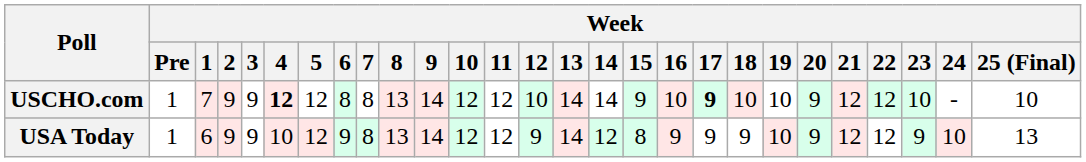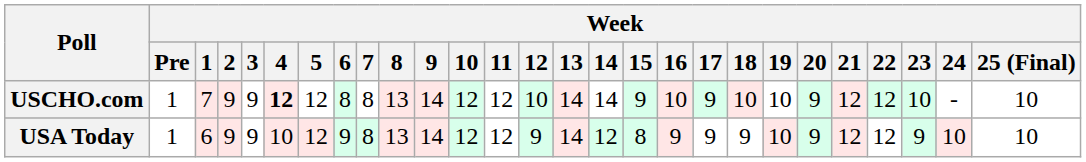 <table class="wikitable" style="white-space:nowrap;">
 <tr>
 <th scope="col" width="100" rowspan="2">Poll</th>
 <th colspan="26">Week</th>
 </tr>
 <tr>
 <th scope="col" width="30">Pre</th>
 <th scope="col" width="30">1</th>
 <th scope="col" width="30">2</th>
 <th scope="col" width="30">3</th>
 <th scope="col" width="30">4</th>
 <th scope="col" width="30">5</th>
 <th scope="col" width="30">6</th>
 <th scope="col" width="30">7</th>
 <th scope="col" width="30">8</th>
 <th scope="col" width="30">9</th>
 <th scope="col" width="30">10</th>
 <th scope="col" width="30">11</th>
 <th scope="col" width="30">12</th>
 <th scope="col" width="30">13</th>
 <th scope="col" width="30">14</th>
 <th scope="col" width="30">15</th>
 <th scope="col" width="30">16</th>
 <th scope="col" width="30">17</th>
 <th scope="col" width="30">18</th>
 <th scope="col" width="30">19</th>
 <th scope="col" width="30">20</th>
 <th scope="col" width="30">21</th>
 <th scope="col" width="30">22</th>
 <th scope="col" width="30">23</th>
 <th scope="col" width="30">24</th>
 <th scope="col" width="30">25 (Final)</th>
 </tr>
 <tr style="text-align:center;">
 <th>USCHO.com</th>
 <td bgcolor=FFFFFF>1</td>
 <td bgcolor=FFE6E6>7</td>
 <td bgcolor=FFE6E6>9</td>
 <td bgcolor=FFFFFF>9</td>
 <td bgcolor=FFE6E6><strong>12</strong></td>
 <td bgcolor=FFFFFF>12</td>
 <td bgcolor=D8FFEB>8</td>
 <td bgcolor=FFFFFF>8</td>
 <td bgcolor=FFE6E6>13</td>
 <td bgcolor=FFE6E6>14</td>
 <td bgcolor=D8FFEB>12</td>
 <td bgcolor=FFFFFF>12</td>
 <td bgcolor=D8FFEB>10</td>
 <td bgcolor=FFE6E6>14</td>
 <td bgcolor=FFFFFF>14</td>
 <td bgcolor=D8FFEB>9</td>
 <td bgcolor=FFE6E6>10</td>
-<td bgcolor=D8FFEB><strong>9</strong></td>
+<td bgcolor=D8FFEB>9</td>
 <td bgcolor=FFE6E6>10</td>
 <td bgcolor=FFFFFF>10</td>
 <td bgcolor=D8FFEB>9</td>
 <td bgcolor=FFE6E6>12</td>
 <td bgcolor=D8FFEB>12</td>
 <td bgcolor=D8FFEB>10</td>
 <td bgcolor=FFFFFF>-</td>
 <td bgcolor=FFFFFF>10</td>
 </tr>
 <tr style="text-align:center;">
 <th>USA Today</th>
 <td bgcolor=FFFFFF>1</td>
 <td bgcolor=FFE6E6>6</td>
 <td bgcolor=FFE6E6>9</td>
 <td bgcolor=FFFFFF>9</td>
 <td bgcolor=FFE6E6>10</td>
 <td bgcolor=FFE6E6>12</td>
 <td bgcolor=D8FFEB>9</td>
 <td bgcolor=D8FFEB>8</td>
 <td bgcolor=FFE6E6>13</td>
 <td bgcolor=FFE6E6>14</td>
 <td bgcolor=D8FFEB>12</td>
 <td bgcolor=FFFFFF>12</td>
 <td bgcolor=D8FFEB>9</td>
 <td bgcolor=FFE6E6>14</td>
 <td bgcolor=D8FFEB>12</td>
 <td bgcolor=D8FFEB>8</td>
 <td bgcolor=FFE6E6>9</td>
 <td bgcolor=FFFFFF>9</td>
 <td bgcolor=FFFFFF>9</td>
 <td bgcolor=FFE6E6>10</td>
 <td bgcolor=D8FFEB>9</td>
 <td bgcolor=FFE6E6>12</td>
 <td bgcolor=FFFFFF>12</td>
 <td bgcolor=D8FFEB>9</td>
 <td bgcolor=FFE6E6>10</td>
-<td bgcolor=FFFFFF>13</td>
+<td bgcolor=FFFFFF>10</td>
 </tr>
 </table>
